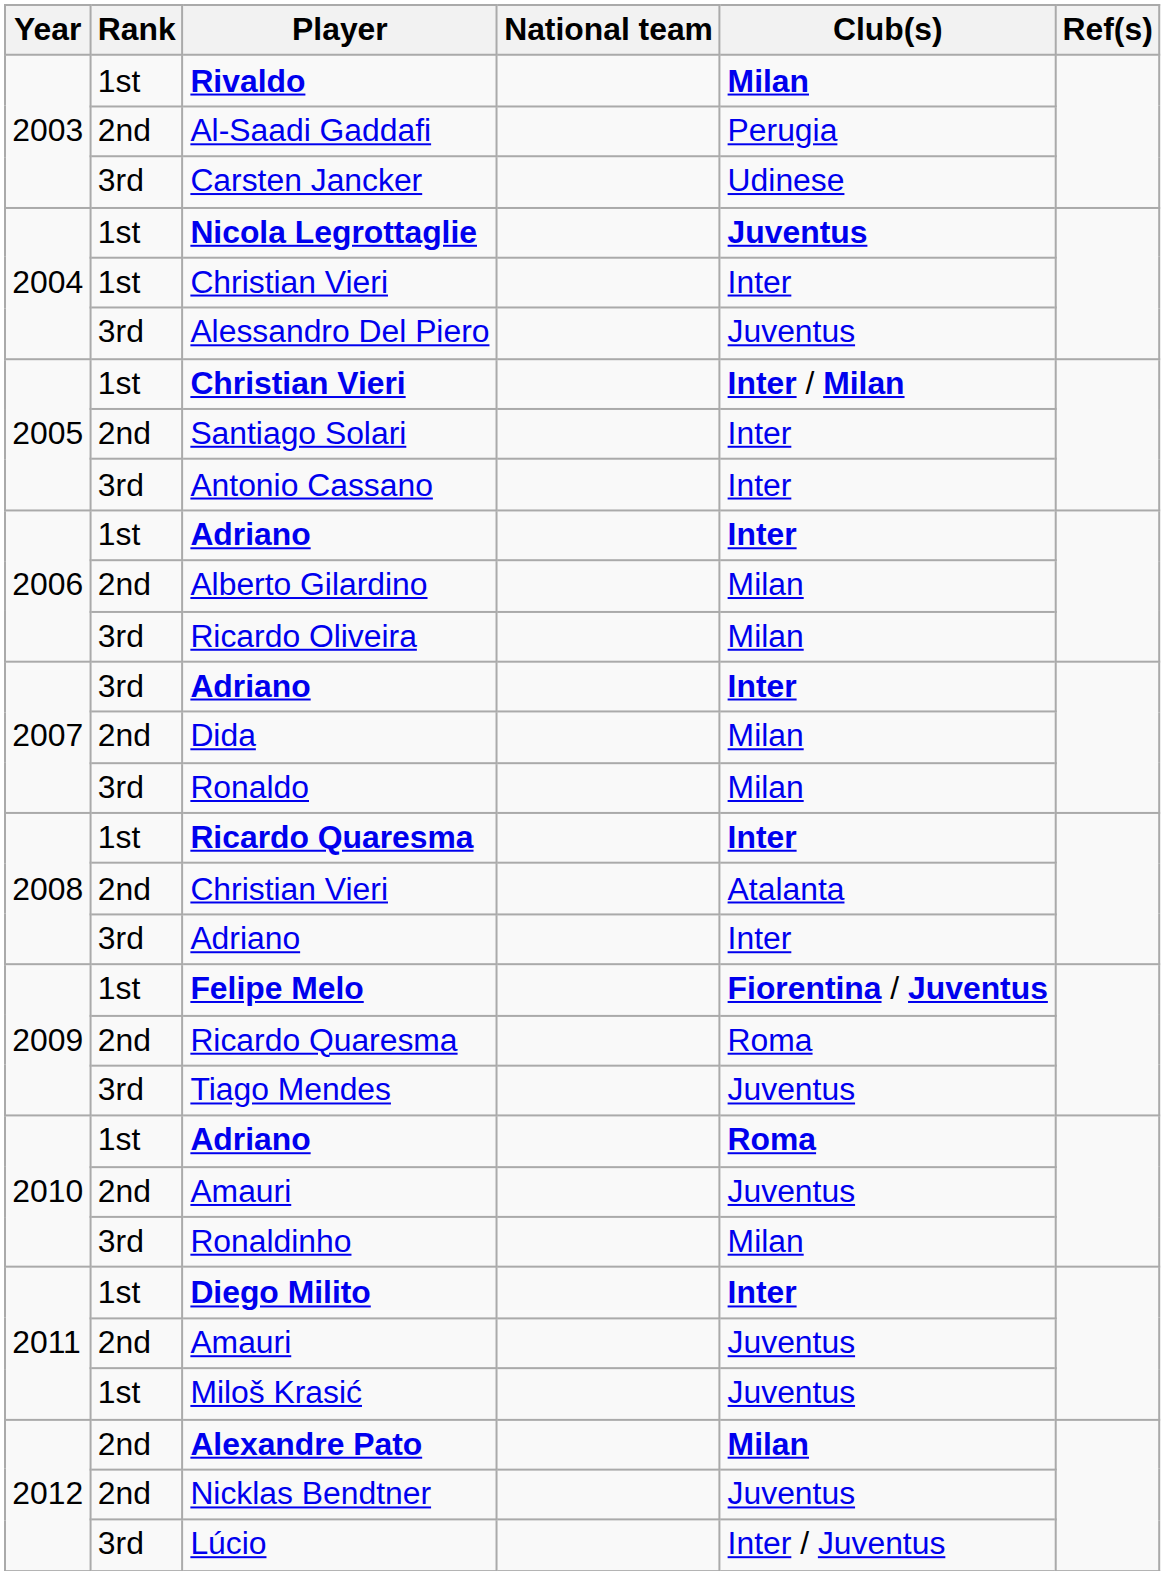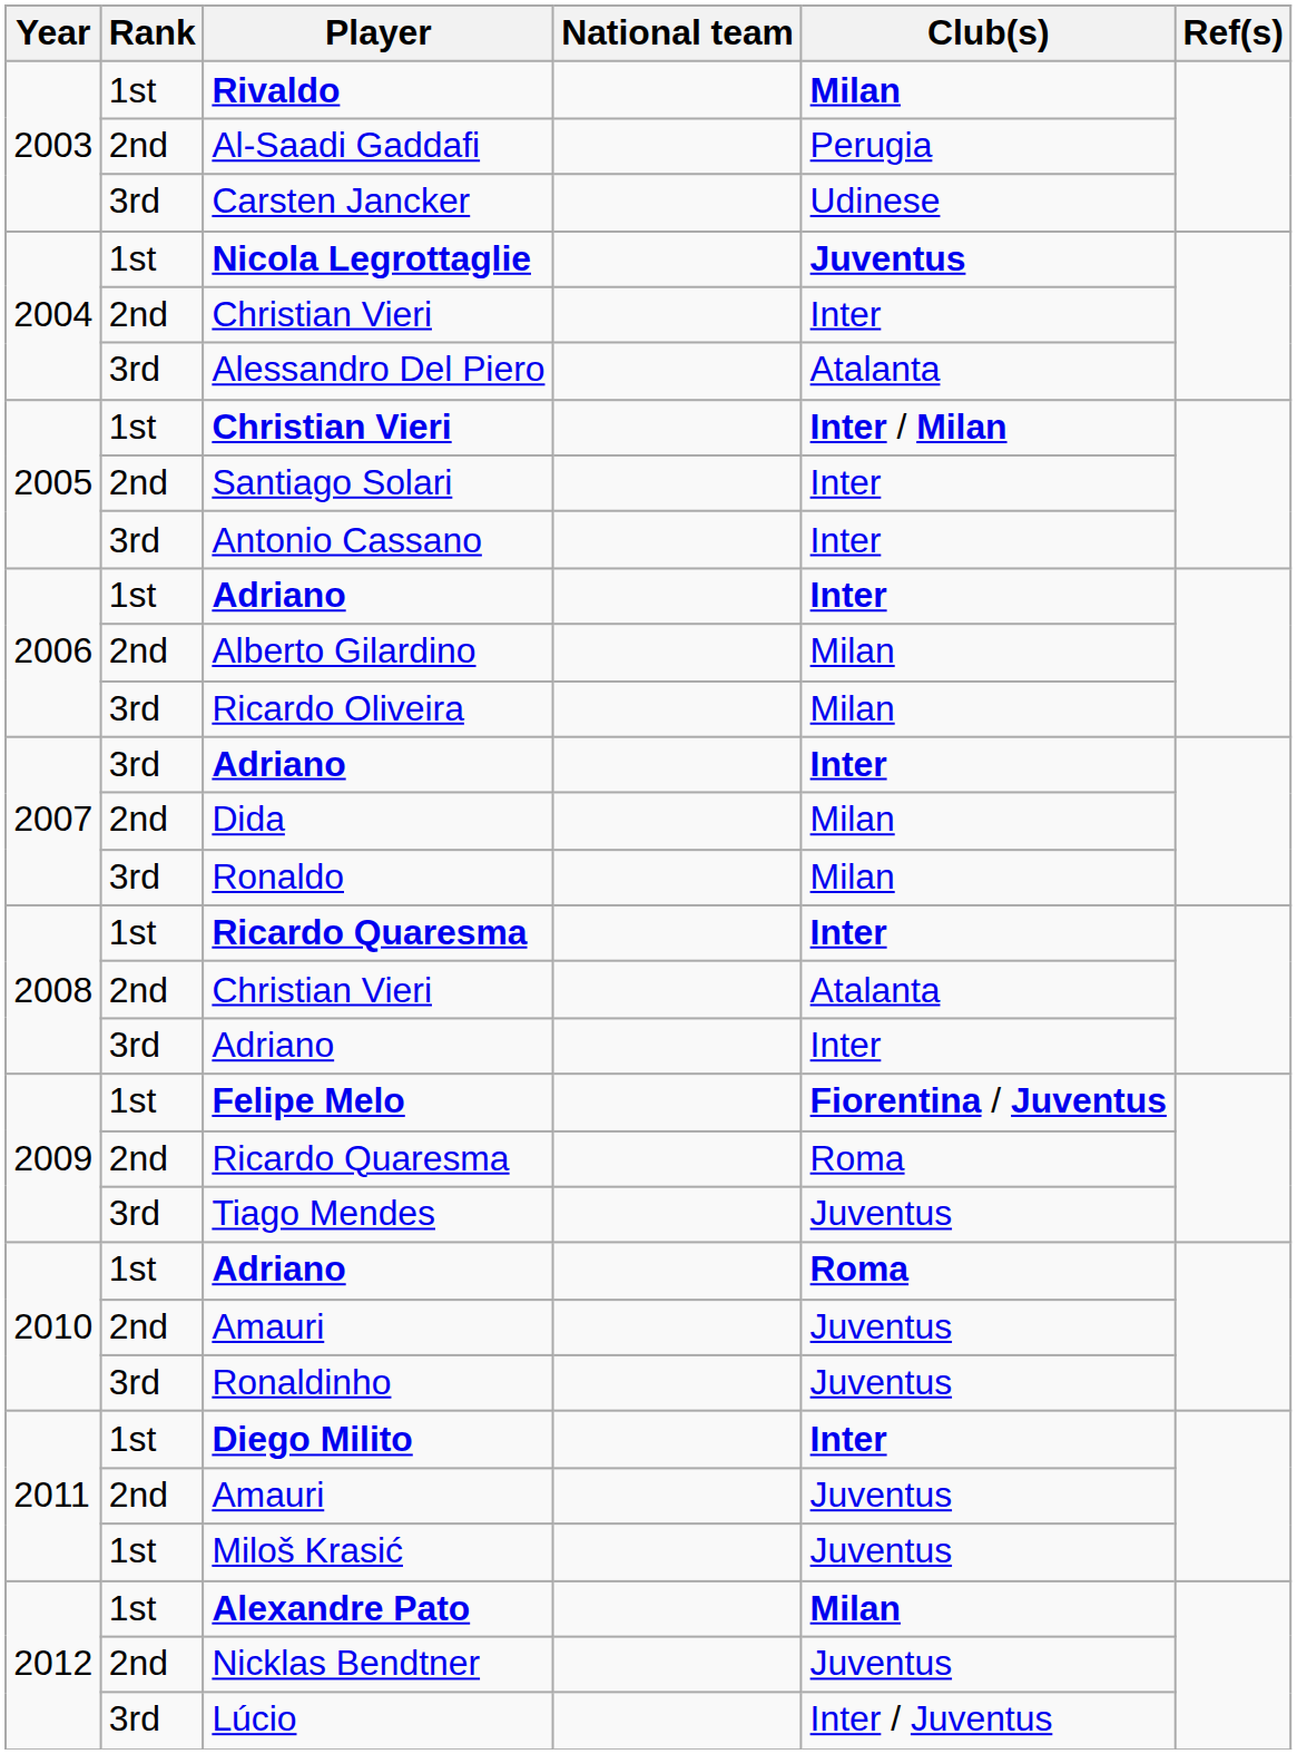 <table class="wikitable">
 <tr>
 <th>Year</th>
 <th>Rank</th>
 <th>Player</th>
 <th>National team</th>
 <th>Club(s)</th>
 <th>Ref(s)</th>
 </tr>
 <tr>
 <td rowspan="3">2003</td>
 <td>1st</td>
 <td><strong><a href='#'>Rivaldo</a></strong></td>
 <td><strong></strong></td>
 <td><strong><a href='#'>Milan</a></strong></td>
 <td rowspan="3"></td>
 </tr>
 <tr>
 <td>2nd</td>
 <td><a href='#'>Al-Saadi Gaddafi</a></td>
 <td></td>
 <td><a href='#'>Perugia</a></td>
 </tr>
 <tr>
 <td>3rd</td>
 <td><a href='#'>Carsten Jancker</a></td>
 <td></td>
 <td><a href='#'>Udinese</a></td>
 </tr>
 <tr>
 <td rowspan="3">2004</td>
 <td>1st</td>
 <td><strong><a href='#'>Nicola Legrottaglie</a></strong></td>
 <td><strong></strong></td>
 <td><strong><a href='#'>Juventus</a></strong></td>
 <td rowspan="3"></td>
 </tr>
 <tr>
-<td>1st</td>
+<td>2nd</td>
 <td><a href='#'>Christian Vieri</a></td>
 <td></td>
 <td><a href='#'>Inter</a></td>
 </tr>
 <tr>
 <td>3rd</td>
 <td><a href='#'>Alessandro Del Piero</a></td>
 <td></td>
-<td><a href='#'>Juventus</a></td>
+<td><a href='#'>Atalanta</a></td>
 </tr>
 <tr>
 <td rowspan="3">2005</td>
 <td>1st</td>
 <td><strong><a href='#'>Christian Vieri</a></strong></td>
 <td><strong></strong></td>
 <td><strong><a href='#'>Inter</a> </strong> / <strong><a href='#'>Milan</a></strong></td>
 <td rowspan="3"></td>
 </tr>
 <tr>
 <td>2nd</td>
 <td><a href='#'>Santiago Solari</a></td>
 <td></td>
 <td><a href='#'>Inter</a></td>
 </tr>
 <tr>
 <td>3rd</td>
 <td><a href='#'>Antonio Cassano</a></td>
 <td></td>
 <td><a href='#'>Inter</a></td>
 </tr>
 <tr>
 <td rowspan="3">2006</td>
 <td>1st</td>
 <td><strong><a href='#'>Adriano</a></strong></td>
 <td><strong></strong></td>
 <td><strong><a href='#'>Inter</a> </strong></td>
 <td rowspan="3"></td>
 </tr>
 <tr>
 <td>2nd</td>
 <td><a href='#'>Alberto Gilardino</a></td>
 <td></td>
 <td><a href='#'>Milan</a></td>
 </tr>
 <tr>
 <td>3rd</td>
 <td><a href='#'>Ricardo Oliveira</a></td>
 <td></td>
 <td><a href='#'>Milan</a></td>
 </tr>
 <tr>
 <td rowspan="3">2007</td>
 <td>3rd</td>
 <td><strong><a href='#'>Adriano</a></strong></td>
 <td><strong></strong></td>
 <td><strong><a href='#'>Inter</a> </strong></td>
 <td rowspan="3"></td>
 </tr>
 <tr>
 <td>2nd</td>
 <td><a href='#'>Dida</a></td>
 <td></td>
 <td><a href='#'>Milan</a></td>
 </tr>
 <tr>
 <td>3rd</td>
 <td><a href='#'>Ronaldo</a></td>
 <td></td>
 <td><a href='#'>Milan</a></td>
 </tr>
 <tr>
 <td rowspan="3">2008</td>
 <td>1st</td>
 <td><strong><a href='#'>Ricardo Quaresma</a></strong></td>
 <td></td>
 <td><strong><a href='#'>Inter</a> </strong></td>
 <td rowspan="3"></td>
 </tr>
 <tr>
 <td>2nd</td>
 <td><a href='#'>Christian Vieri</a></td>
 <td></td>
 <td><a href='#'>Atalanta</a></td>
 </tr>
 <tr>
 <td>3rd</td>
 <td><a href='#'>Adriano</a></td>
 <td></td>
 <td><a href='#'>Inter</a></td>
 </tr>
 <tr>
 <td rowspan="3">2009</td>
 <td>1st</td>
 <td><strong><a href='#'>Felipe Melo</a></strong></td>
 <td></td>
 <td><strong><a href='#'>Fiorentina</a></strong> / <strong><a href='#'>Juventus</a></strong></td>
 <td rowspan="3"></td>
 </tr>
 <tr>
 <td>2nd</td>
 <td><a href='#'>Ricardo Quaresma</a></td>
 <td></td>
 <td><a href='#'>Roma</a></td>
 </tr>
 <tr>
 <td>3rd</td>
 <td><a href='#'>Tiago Mendes</a></td>
 <td></td>
 <td><a href='#'>Juventus</a></td>
 </tr>
 <tr>
 <td rowspan="3">2010</td>
 <td>1st</td>
 <td><strong><a href='#'>Adriano</a></strong></td>
 <td></td>
 <td><strong><a href='#'>Roma</a></strong></td>
 <td rowspan="3"></td>
 </tr>
 <tr>
 <td>2nd</td>
 <td><a href='#'>Amauri</a></td>
 <td></td>
 <td><a href='#'>Juventus</a></td>
 </tr>
 <tr>
 <td>3rd</td>
 <td><a href='#'>Ronaldinho</a></td>
 <td></td>
-<td><a href='#'>Milan</a></td>
+<td><a href='#'>Juventus</a></td>
 </tr>
 <tr>
 <td rowspan="3">2011</td>
 <td>1st</td>
 <td><strong><a href='#'>Diego Milito</a></strong></td>
 <td></td>
 <td><strong><a href='#'>Inter</a> </strong></td>
 <td rowspan="3"></td>
 </tr>
 <tr>
 <td>2nd</td>
 <td><a href='#'>Amauri</a></td>
 <td></td>
 <td><a href='#'>Juventus</a></td>
 </tr>
 <tr>
 <td>1st</td>
 <td><a href='#'>Miloš Krasić</a></td>
 <td></td>
 <td><a href='#'>Juventus</a></td>
 </tr>
 <tr>
 <td rowspan="3">2012</td>
-<td>2nd</td>
+<td>1st</td>
 <td><strong><a href='#'>Alexandre Pato</a></strong></td>
 <td></td>
 <td><strong><a href='#'>Milan</a> </strong></td>
 <td rowspan="3"></td>
 </tr>
 <tr>
 <td>2nd</td>
 <td><a href='#'>Nicklas Bendtner</a></td>
 <td></td>
 <td><a href='#'>Juventus</a></td>
 </tr>
 <tr>
 <td>3rd</td>
 <td><a href='#'>Lúcio</a></td>
 <td></td>
 <td><a href='#'>Inter</a>  / <a href='#'>Juventus</a></td>
 </tr>
 </table>
